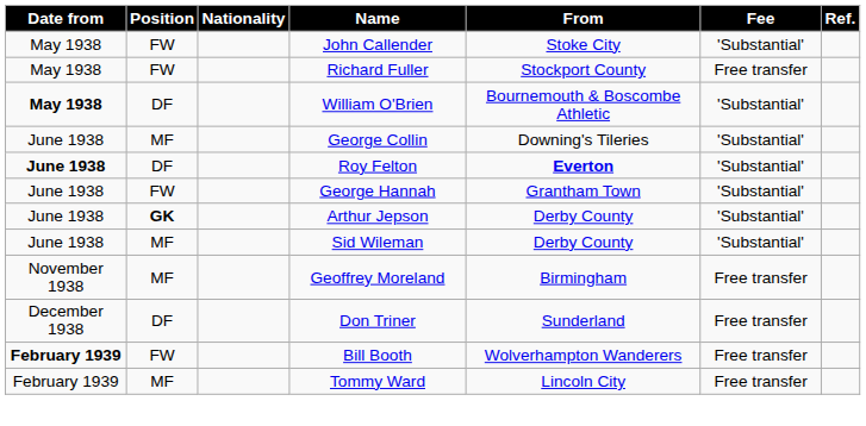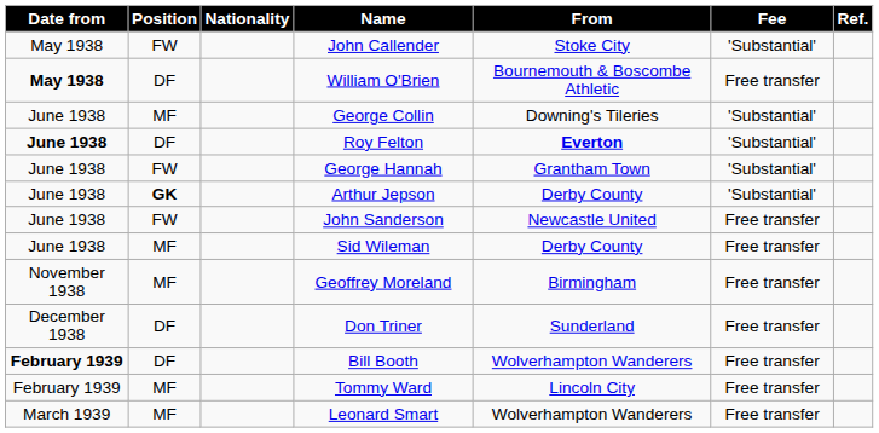 <table class="wikitable" style="text-align:center; font-size:90%; ">
 <tr>
 <th style="background:#000000; color:white; width:100px;">Date from</th>
 <th style="background:#000000; color:white; width:50px;">Position</th>
 <th style="background:#000000; color:white; width:50px;">Nationality</th>
 <th style="background:#000000; color:white; width:150px;">Name</th>
 <th style="background:#000000; color:white; width:200px;">From</th>
 <th style="background:#000000; color:white; width:100px;">Fee</th>
 <th style="background:#000000; color:white; width:25px;">Ref.</th>
 </tr>
 <tr>
 <td>May 1938</td>
 <td>FW</td>
 <td></td>
 <td><a href='#'>John Callender</a></td>
 <td><a href='#'>Stoke City</a></td>
 <td>'Substantial'</td>
 <td></td>
 </tr>
 <tr>
-<td>May 1938</td>
-<td>FW</td>
-<td></td>
-<td><a href='#'>Richard Fuller</a></td>
-<td><a href='#'>Stockport County</a></td>
-<td>Free transfer</td>
-<td></td>
-</tr>
-<tr>
 <td><strong>May 1938</strong></td>
 <td>DF</td>
 <td></td>
 <td><a href='#'>William O'Brien</a></td>
 <td><a href='#'>Bournemouth & Boscombe Athletic</a></td>
-<td>'Substantial'</td>
+<td>Free transfer</td>
 <td></td>
 </tr>
 <tr>
 <td>June 1938</td>
 <td>MF</td>
 <td></td>
 <td><a href='#'>George Collin</a></td>
 <td>Downing's Tileries</td>
 <td>'Substantial'</td>
 <td></td>
 </tr>
 <tr>
 <td><strong>June 1938</strong></td>
 <td>DF</td>
 <td></td>
 <td><a href='#'>Roy Felton</a></td>
 <td><strong><a href='#'>Everton</a></strong></td>
 <td>'Substantial'</td>
 <td></td>
 </tr>
 <tr>
 <td>June 1938</td>
 <td>FW</td>
 <td></td>
 <td><a href='#'>George Hannah</a></td>
 <td><a href='#'>Grantham Town</a></td>
 <td>'Substantial'</td>
 <td></td>
 </tr>
 <tr>
 <td>June 1938</td>
 <td><strong>GK</strong></td>
 <td></td>
 <td><a href='#'>Arthur Jepson</a></td>
 <td><a href='#'>Derby County</a></td>
 <td>'Substantial'</td>
 <td></td>
 </tr>
 <tr>
 <td>June 1938</td>
+<td>FW</td>
+<td></td>
+<td><a href='#'>John Sanderson</a></td>
+<td><a href='#'>Newcastle United</a></td>
+<td>Free transfer</td>
+<td></td>
+</tr>
+<tr>
+<td>June 1938</td>
 <td>MF</td>
 <td></td>
 <td><a href='#'>Sid Wileman</a></td>
 <td><a href='#'>Derby County</a></td>
-<td>'Substantial'</td>
+<td>Free transfer</td>
 <td></td>
 </tr>
 <tr>
 <td>November 1938</td>
 <td>MF</td>
 <td></td>
 <td><a href='#'>Geoffrey Moreland</a></td>
 <td><a href='#'>Birmingham</a></td>
 <td>Free transfer</td>
 <td></td>
 </tr>
 <tr>
 <td>December 1938</td>
 <td>DF</td>
 <td></td>
 <td><a href='#'>Don Triner</a></td>
 <td><a href='#'>Sunderland</a></td>
 <td>Free transfer</td>
 <td></td>
 </tr>
 <tr>
 <td><strong>February 1939</strong></td>
-<td>FW</td>
+<td>DF</td>
 <td></td>
 <td><a href='#'>Bill Booth</a></td>
 <td><a href='#'>Wolverhampton Wanderers</a></td>
 <td>Free transfer</td>
 <td></td>
 </tr>
 <tr>
 <td>February 1939</td>
 <td>MF</td>
 <td></td>
 <td><a href='#'>Tommy Ward</a></td>
 <td><a href='#'>Lincoln City</a></td>
 <td>Free transfer</td>
 <td></td>
 </tr>
+<tr>
+<td>March 1939</td>
+<td>MF</td>
+<td></td>
+<td><a href='#'>Leonard Smart</a></td>
+<td>Wolverhampton Wanderers</td>
+<td>Free transfer</td>
+<td></td>
+</tr>
 </table>
